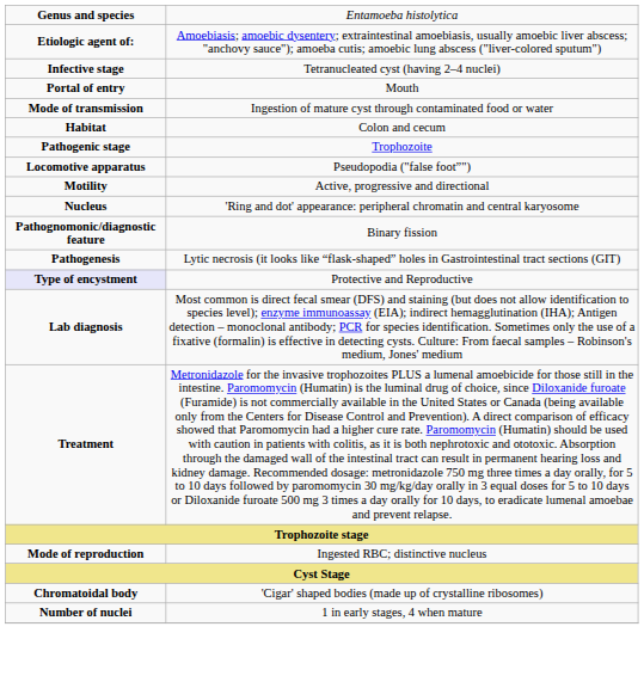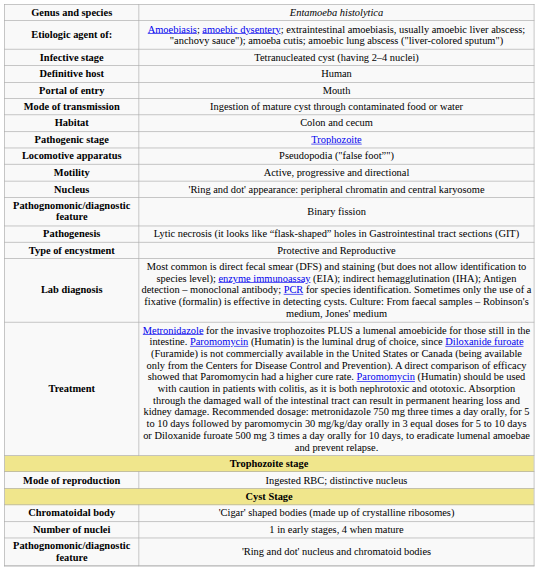 <table class="wikitable" align="center">
 <tr>
 <td width="200pt" align="center"><strong>Genus and species</strong></td>
 <td width="600pt" align="center"><em>Entamoeba histolytica</em></td>
 </tr>
 <tr>
 <td width="200pt" align="center"><strong>Etiologic agent of:</strong></td>
 <td width="600pt" align="center"><a href='#'>Amoebiasis</a>; <a href='#'>amoebic dysentery</a>; extraintestinal amoebiasis, usually amoebic liver abscess; "anchovy sauce"); amoeba cutis; amoebic lung abscess ("liver-colored sputum")</td>
 </tr>
 <tr>
 <td width="200pt" align="center"><strong>Infective stage</strong></td>
 <td width="600pt" align="center">Tetranucleated cyst (having 2–4 nuclei)</td>
+</tr>
+<tr>
+<td width="200pt" align="center"><strong>Definitive host</strong></td>
+<td width="600pt" align="center">Human</td>
 </tr>
 <tr>
 <td width="200pt" align="center"><strong>Portal of entry</strong></td>
 <td width="600pt" align="center">Mouth</td>
 </tr>
 <tr>
 <td width="200pt" align="center"><strong>Mode of transmission</strong></td>
 <td width="600pt" align="center">Ingestion of mature cyst through contaminated food or water</td>
 </tr>
 <tr>
 <td width="200pt" align="center"><strong>Habitat</strong></td>
 <td width="600pt" align="center">Colon and cecum</td>
 </tr>
 <tr>
 <td width="200pt" align="center"><strong>Pathogenic stage</strong></td>
 <td width="600pt" align="center"><a href='#'>Trophozoite</a></td>
 </tr>
 <tr>
 <td width="200pt" align="center"><strong>Locomotive apparatus</strong></td>
 <td width="600pt" align="center">Pseudopodia ("false foot”")</td>
 </tr>
 <tr>
 <td width="200pt" align="center"><strong>Motility</strong></td>
 <td width="600pt" align="center">Active, progressive and directional</td>
 </tr>
 <tr>
 <td width="200pt" align="center"><strong>Nucleus</strong></td>
 <td width="600pt" align="center">'Ring and dot' appearance: peripheral chromatin and central karyosome</td>
 </tr>
 <tr>
 <td width="200pt" align="center"><strong>Pathognomonic/diagnostic feature</strong></td>
 <td width="600pt" align="center">Binary fission</td>
 </tr>
 <tr>
 <td width="200pt" align="center"><strong>Pathogenesis</strong></td>
 <td width="600pt" align="center">Lytic necrosis (it looks like “flask-shaped” holes in Gastrointestinal tract sections (GIT)</td>
 </tr>
 <tr>
-<td width="200pt" align="center" style="background: lavender;"><strong>Type of encystment</strong></td>
+<td width="200pt" align="center"><strong>Type of encystment</strong></td>
 <td width="600pt" align="center">Protective and Reproductive</td>
 </tr>
 <tr>
 <td width="200pt" align="center"><strong>Lab diagnosis</strong></td>
 <td width="600pt" align="center">Most common is direct fecal smear (DFS) and staining (but does not allow identification to species level); <a href='#'>enzyme immunoassay</a> (EIA); indirect hemagglutination (IHA); Antigen detection – monoclonal antibody; <a href='#'>PCR</a> for species identification. Sometimes only the use of a fixative (formalin) is effective in detecting cysts.  Culture: From faecal samples – Robinson's medium, Jones' medium</td>
 </tr>
 <tr>
 <td width="200pt" align="center"><strong>Treatment</strong></td>
 <td width="600pt" align="center"><a href='#'>Metronidazole</a> for the invasive trophozoites PLUS a lumenal amoebicide for those still in the intestine. <a href='#'>Paromomycin</a> (Humatin) is the luminal drug of choice, since <a href='#'>Diloxanide furoate</a> (Furamide) is not commercially available in the United States or Canada (being available only from the Centers for Disease Control and Prevention). A direct comparison of efficacy showed that Paromomycin had a higher cure rate. <a href='#'>Paromomycin</a> (Humatin) should be used with caution in patients with colitis, as it is both nephrotoxic and ototoxic.  Absorption through the damaged wall of the intestinal tract can result in permanent hearing loss and kidney damage.  Recommended dosage: metronidazole 750 mg three times a day orally, for 5 to 10 days followed by paromomycin 30 mg/kg/day orally in 3 equal doses for 5 to 10 days or Diloxanide furoate 500 mg 3 times a day orally for 10 days, to eradicate lumenal amoebae and prevent relapse.</td>
 </tr>
 <tr>
 <td colspan="2" align="center" bgcolor="khaki"><strong>Trophozoite stage</strong></td>
 </tr>
 <tr>
 <td width="200pt" align="center"><strong>Mode of reproduction</strong></td>
 <td width="600pt" align="center">Ingested RBC; distinctive nucleus</td>
 </tr>
 <tr>
 <td colspan="2" align="center" bgcolor="khaki"><strong>Cyst Stage</strong></td>
 </tr>
 <tr>
 <td width="200pt" align="center"><strong>Chromatoidal body</strong></td>
 <td width="600pt" align="center">'Cigar' shaped bodies (made up of crystalline ribosomes)</td>
 </tr>
 <tr>
 <td width="200pt" align="center"><strong>Number of nuclei</strong></td>
 <td width="600pt" align="center">1 in early stages, 4 when mature</td>
 </tr>
 <tr>
+<td width="200pt" align="center"><strong>Pathognomonic/diagnostic feature</strong></td>
+<td width="600pt" align="center">'Ring and dot' nucleus and chromatoid bodies</td>
+</tr>
+<tr>
 </tr>
 </table>
